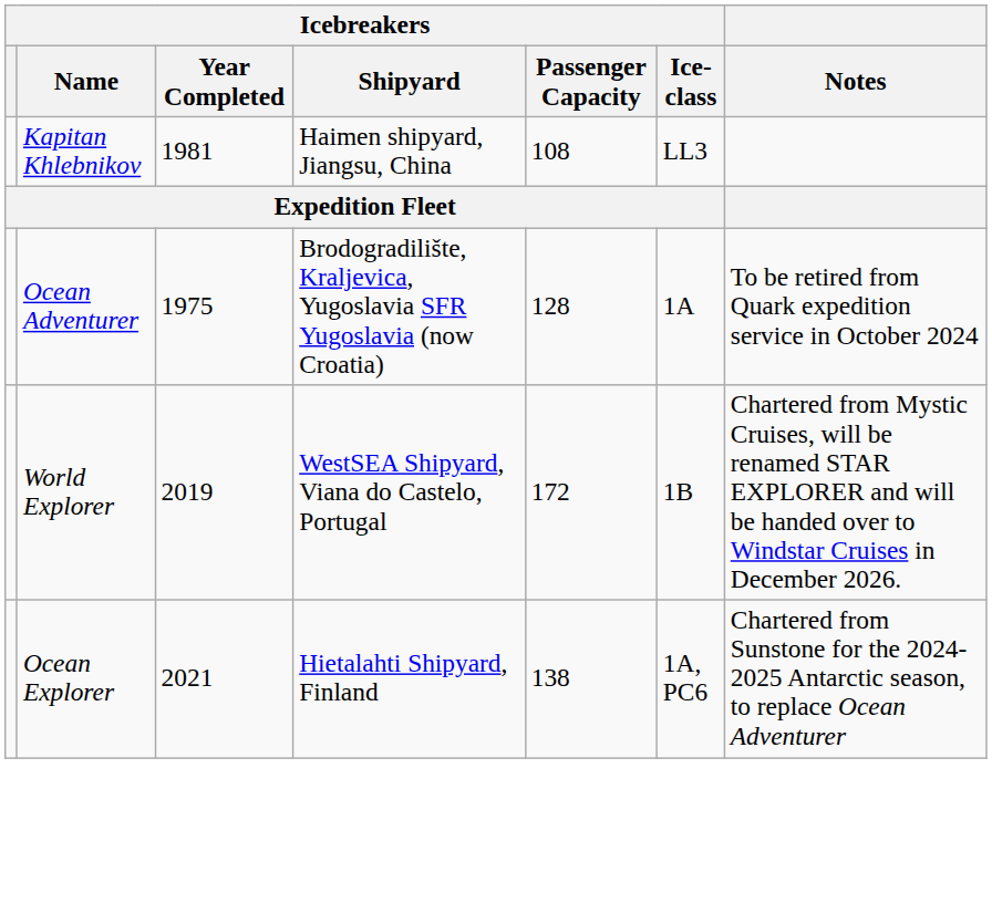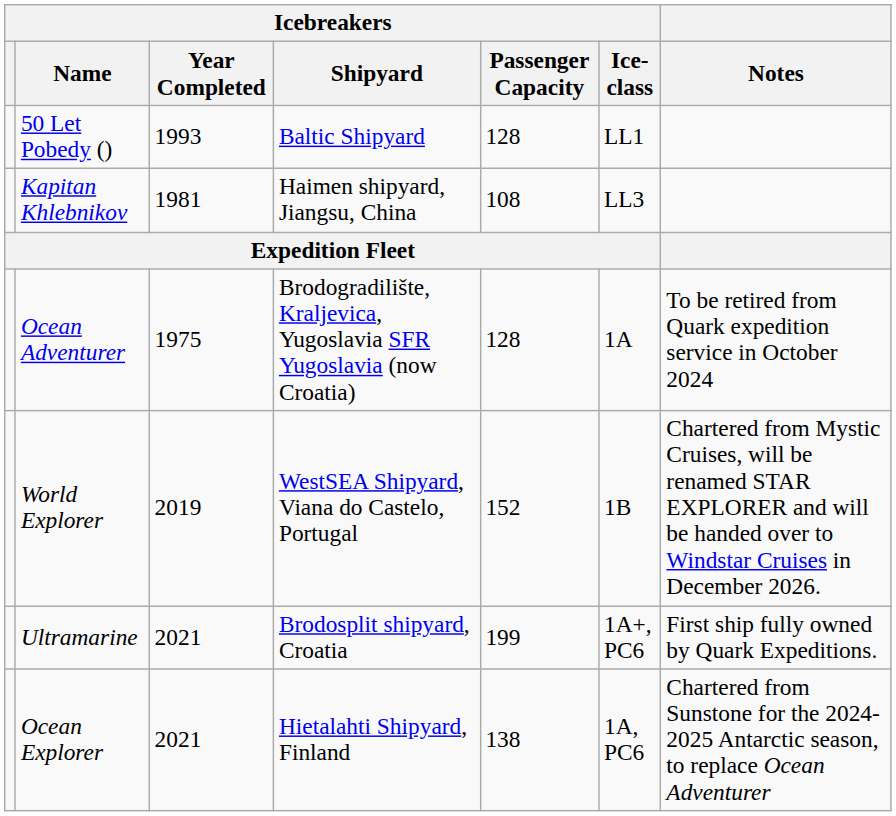 <table class="wikitable">
 <tr>
 <th colspan="6">Icebreakers</th>
 <th></th>
 </tr>
 <tr>
 <th></th>
 <th>Name</th>
 <th>Year Completed</th>
 <th>Shipyard</th>
 <th>Passenger Capacity</th>
 <th>Ice-class</th>
 <th>Notes</th>
+</tr>
+<tr>
+<td></td>
+<td><a href='#'>50 Let Pobedy</a> ()</td>
+<td>1993</td>
+<td><a href='#'>Baltic Shipyard</a></td>
+<td>128</td>
+<td>LL1</td>
+<td></td>
 </tr>
 <tr>
 <td></td>
 <td><em><a href='#'>Kapitan Khlebnikov</a></em></td>
 <td>1981</td>
 <td>Haimen shipyard, Jiangsu, China</td>
 <td>108</td>
 <td>LL3</td>
 <td></td>
 </tr>
 <tr>
 <th colspan="6">Expedition Fleet</th>
 <th></th>
 </tr>
 <tr>
 <td></td>
 <td><em><a href='#'>Ocean Adventurer</a></em></td>
 <td>1975</td>
 <td>Brodogradilište, <a href='#'>Kraljevica</a>, Yugoslavia <a href='#'>SFR Yugoslavia</a> (now Croatia)</td>
 <td>128</td>
 <td>1A</td>
 <td>To be retired from Quark expedition service in October 2024</td>
 </tr>
 <tr>
 <td></td>
 <td><em>World Explorer</em></td>
 <td>2019</td>
 <td><a href='#'>WestSEA Shipyard</a>, Viana do Castelo, Portugal</td>
-<td>172</td>
+<td>152</td>
 <td>1B</td>
 <td>Chartered from Mystic Cruises,  will be renamed STAR EXPLORER and will be handed over to <a href='#'>Windstar Cruises</a> in December 2026.</td>
+</tr>
+<tr>
+<td></td>
+<td><em>Ultramarine</em></td>
+<td>2021</td>
+<td><a href='#'>Brodosplit shipyard</a>, Croatia</td>
+<td>199</td>
+<td>1A+, PC6</td>
+<td>First ship fully owned by Quark Expeditions.</td>
 </tr>
 <tr>
 <td></td>
 <td><em>Ocean Explorer</em></td>
 <td>2021</td>
 <td><a href='#'>Hietalahti Shipyard</a>, Finland</td>
 <td>138</td>
 <td>1A, PC6</td>
 <td>Chartered from Sunstone for the 2024-2025 Antarctic season, to replace <em>Ocean Adventurer</em></td>
 </tr>
 </table>
